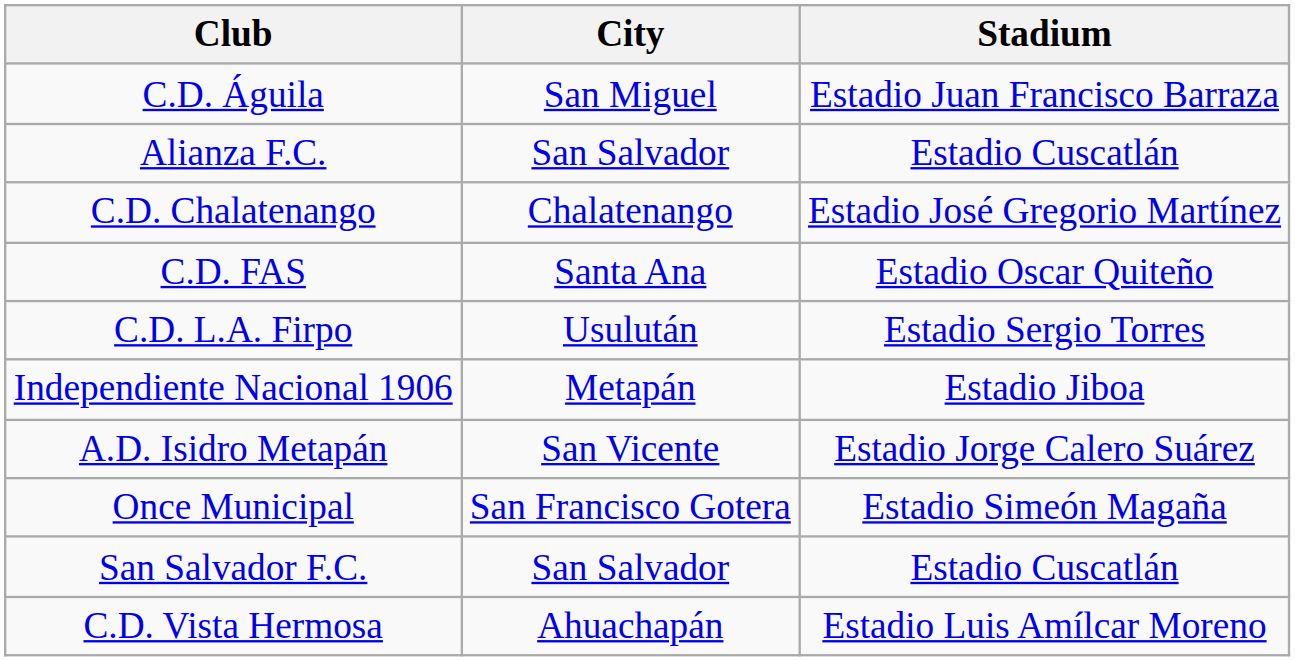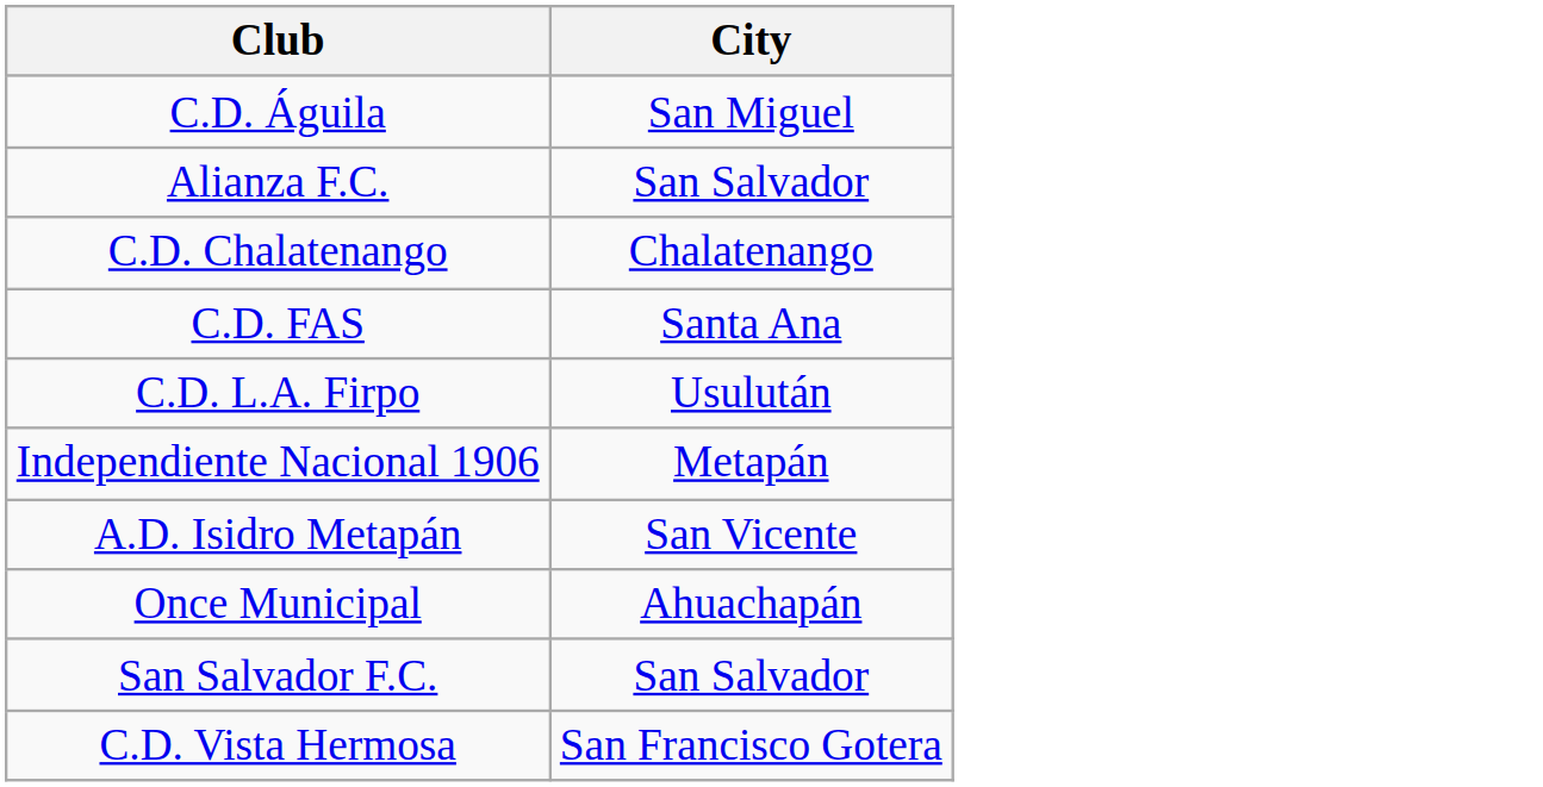 <table class="wikitable" style="text-align: center;">
 <tr>
 <th>Club</th>
 <th>City</th>
-<th>Stadium</th>
 </tr>
 <tr>
 <td><a href='#'>C.D. Águila</a></td>
 <td><a href='#'>San Miguel</a></td>
-<td><a href='#'>Estadio Juan Francisco Barraza</a></td>
 </tr>
 <tr>
 <td><a href='#'>Alianza F.C.</a></td>
 <td><a href='#'>San Salvador</a></td>
-<td><a href='#'>Estadio Cuscatlán</a></td>
 </tr>
 <tr>
 <td><a href='#'>C.D. Chalatenango</a></td>
 <td><a href='#'>Chalatenango</a></td>
-<td><a href='#'>Estadio José Gregorio Martínez</a></td>
 </tr>
 <tr>
 <td><a href='#'>C.D. FAS</a></td>
 <td><a href='#'>Santa Ana</a></td>
-<td><a href='#'>Estadio Oscar Quiteño</a></td>
 </tr>
 <tr>
 <td><a href='#'>C.D. L.A. Firpo</a></td>
 <td><a href='#'>Usulután</a></td>
-<td><a href='#'>Estadio Sergio Torres</a></td>
 </tr>
 <tr>
 <td><a href='#'>Independiente Nacional 1906</a></td>
 <td><a href='#'>Metapán</a></td>
-<td><a href='#'>Estadio Jiboa</a></td>
 </tr>
 <tr>
 <td><a href='#'>A.D. Isidro Metapán</a></td>
 <td><a href='#'>San Vicente</a></td>
-<td><a href='#'>Estadio Jorge Calero Suárez</a></td>
 </tr>
 <tr>
 <td><a href='#'>Once Municipal</a></td>
-<td><a href='#'>San Francisco Gotera</a></td>
-<td><a href='#'>Estadio Simeón Magaña</a></td>
+<td><a href='#'>Ahuachapán</a></td>
 </tr>
 <tr>
 <td><a href='#'>San Salvador F.C.</a></td>
 <td><a href='#'>San Salvador</a></td>
-<td><a href='#'>Estadio Cuscatlán</a></td>
 </tr>
 <tr>
 <td><a href='#'>C.D. Vista Hermosa</a></td>
-<td><a href='#'>Ahuachapán</a></td>
-<td><a href='#'>Estadio Luis Amílcar Moreno</a></td>
+<td><a href='#'>San Francisco Gotera</a></td>
 </tr>
 </table>
